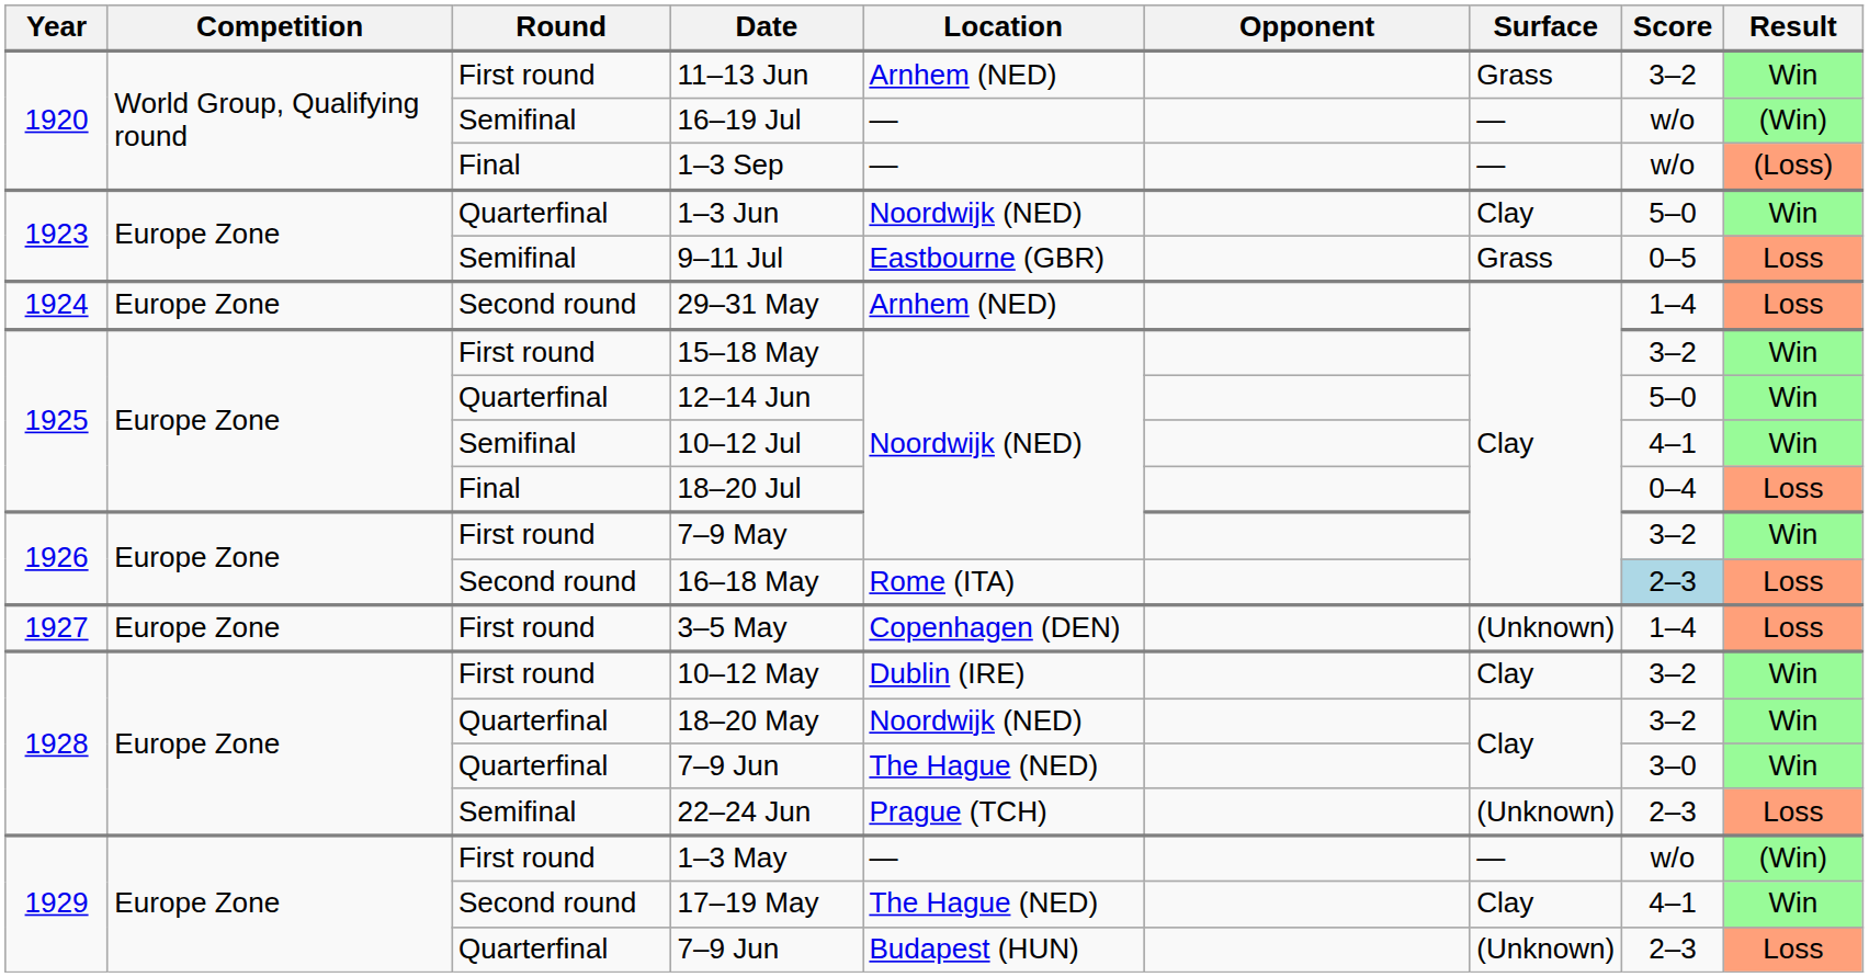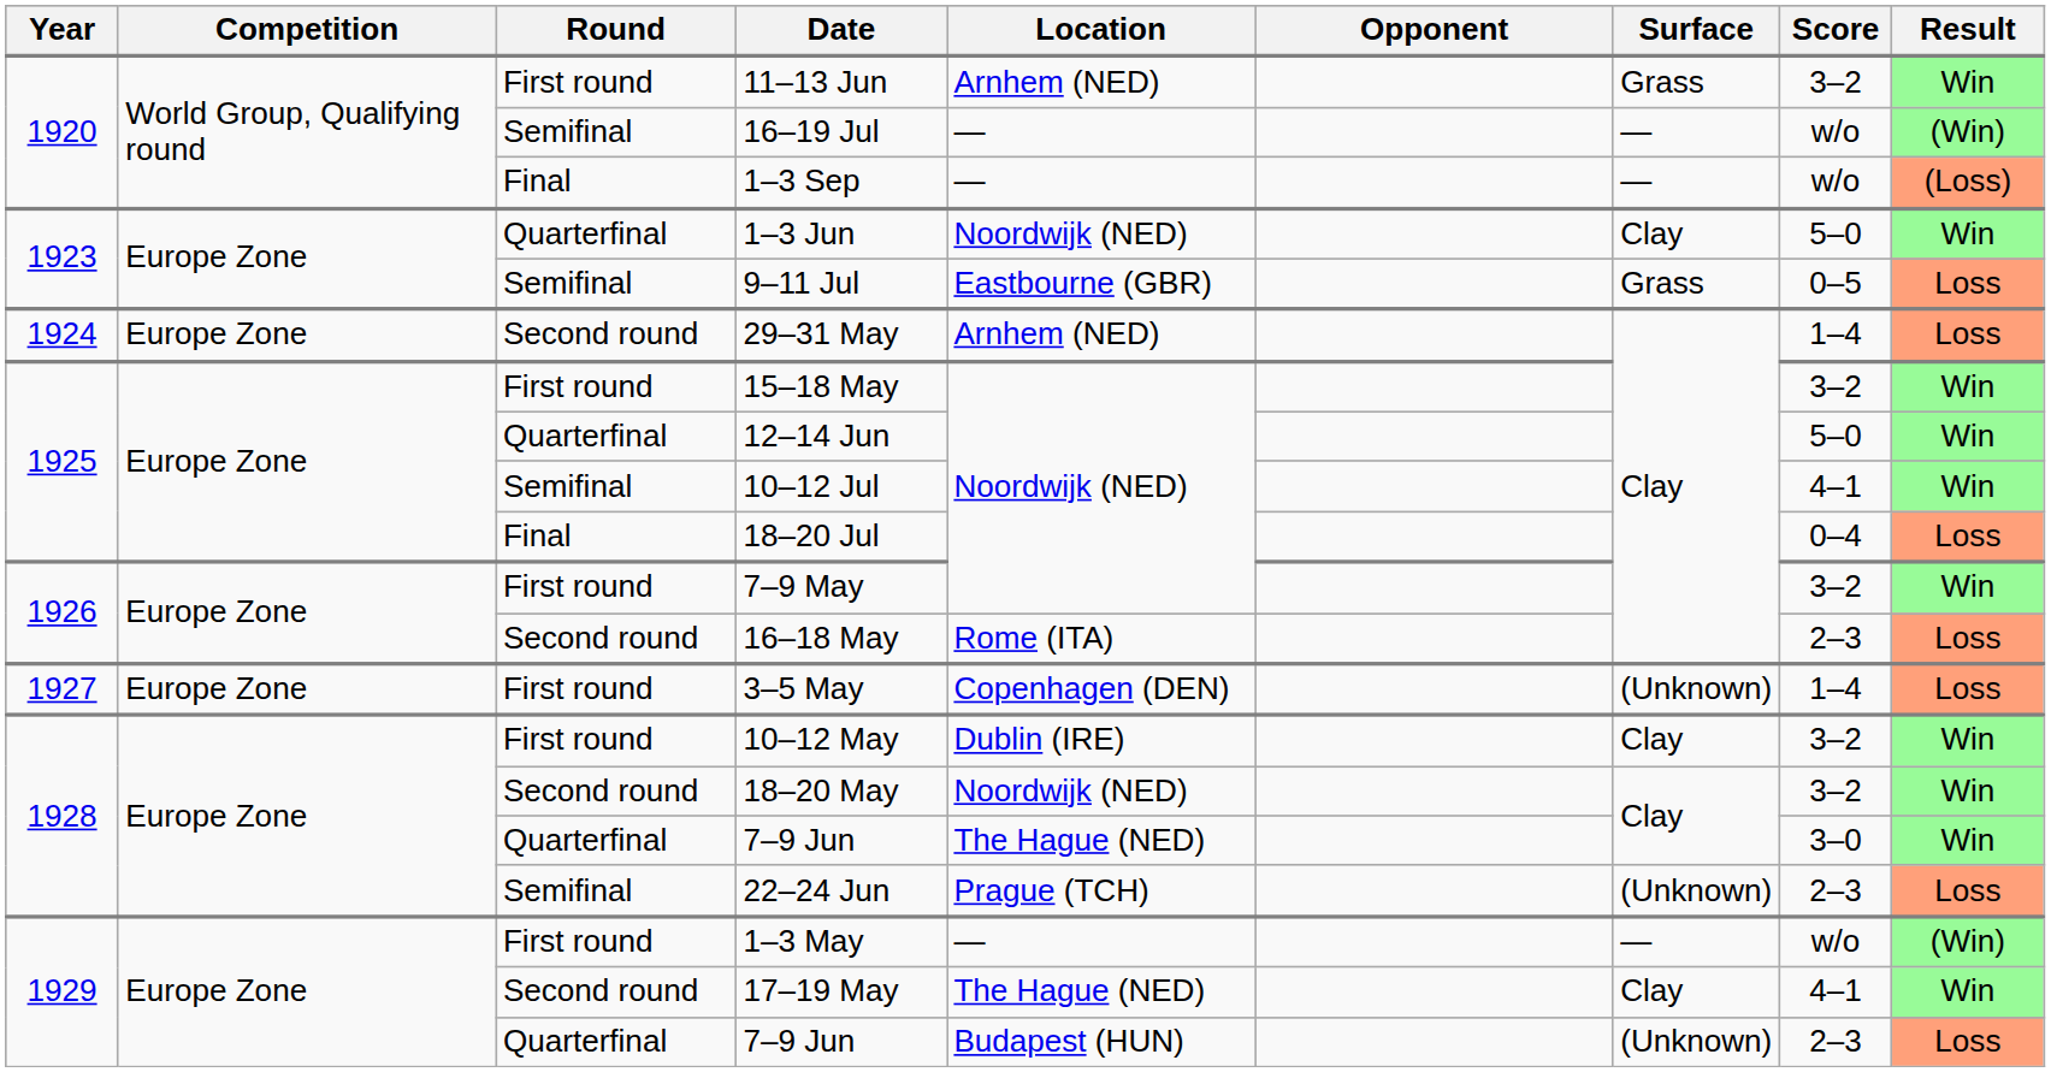 <table class="wikitable collapsible collapsed">
 <tr>
 <th width="50">Year</th>
 <th width="185">Competition</th>
 <th width="115">Round</th>
 <th width="100">Date</th>
 <th width="150">Location</th>
 <th width="175">Opponent</th>
 <th width="70">Surface</th>
 <th width="50">Score</th>
 <th width="70">Result</th>
 </tr>
 <tr style="border-top:2px solid gray;">
 <td align="center" rowspan="3"><a href='#'>1920</a></td>
 <td rowspan="3">World Group, Qualifying round</td>
 <td>First round</td>
 <td>11–13 Jun</td>
 <td><a href='#'>Arnhem</a> (NED)</td>
 <td></td>
 <td>Grass</td>
 <td align="center">3–2</td>
 <td align="center" bgcolor="#98FB98">Win</td>
 </tr>
 <tr>
 <td>Semifinal</td>
 <td>16–19 Jul</td>
 <td>—</td>
 <td></td>
 <td>—</td>
 <td align="center">w/o</td>
 <td align="center" bgcolor="#98FB98">(Win)</td>
 </tr>
 <tr>
 <td>Final</td>
 <td>1–3 Sep</td>
 <td>—</td>
 <td></td>
 <td>—</td>
 <td align="center">w/o</td>
 <td align="center" bgcolor="FFA07A">(Loss)</td>
 </tr>
 <tr style="border-top:2px solid gray;">
 <td align="center" rowspan="2"><a href='#'>1923</a></td>
 <td rowspan="2">Europe Zone</td>
 <td>Quarterfinal</td>
 <td>1–3 Jun</td>
 <td><a href='#'>Noordwijk</a> (NED)</td>
 <td></td>
 <td>Clay</td>
 <td align="center">5–0</td>
 <td align="center" bgcolor="#98FB98">Win</td>
 </tr>
 <tr>
 <td>Semifinal</td>
 <td>9–11 Jul</td>
 <td><a href='#'>Eastbourne</a> (GBR)</td>
 <td></td>
 <td>Grass</td>
 <td align="center">0–5</td>
 <td align="center" bgcolor="FFA07A">Loss</td>
 </tr>
 <tr style="border-top:2px solid gray;">
 <td align="center"><a href='#'>1924</a></td>
 <td>Europe Zone</td>
 <td>Second round</td>
 <td>29–31 May</td>
 <td><a href='#'>Arnhem</a> (NED)</td>
 <td></td>
 <td rowspan="7">Clay</td>
 <td align="center">1–4</td>
 <td align="center" bgcolor="FFA07A">Loss</td>
 </tr>
 <tr style="border-top:2px solid gray;">
 <td align="center" rowspan="4"><a href='#'>1925</a></td>
 <td rowspan="4">Europe Zone</td>
 <td>First round</td>
 <td>15–18 May</td>
 <td rowspan="5"><a href='#'>Noordwijk</a> (NED)</td>
 <td></td>
 <td align="center">3–2</td>
 <td align="center" bgcolor="#98FB98">Win</td>
 </tr>
 <tr>
 <td>Quarterfinal</td>
 <td>12–14 Jun</td>
 <td></td>
 <td align="center">5–0</td>
 <td align="center" bgcolor="#98FB98">Win</td>
 </tr>
 <tr>
 <td>Semifinal</td>
 <td>10–12 Jul</td>
 <td></td>
 <td align="center">4–1</td>
 <td align="center" bgcolor="#98FB98">Win</td>
 </tr>
 <tr>
 <td>Final</td>
 <td>18–20 Jul</td>
 <td></td>
 <td align="center">0–4</td>
 <td align="center" bgcolor="FFA07A">Loss</td>
 </tr>
 <tr style="border-top:2px solid gray;">
 <td align="center" rowspan="2"><a href='#'>1926</a></td>
 <td rowspan="2">Europe Zone</td>
 <td>First round</td>
 <td>7–9 May</td>
 <td></td>
 <td align="center">3–2</td>
 <td align="center" bgcolor="#98FB98">Win</td>
 </tr>
 <tr>
 <td>Second round</td>
 <td>16–18 May</td>
 <td><a href='#'>Rome</a> (ITA)</td>
 <td></td>
-<td align="center" style="background: lightblue;">2–3</td>
+<td align="center">2–3</td>
 <td align="center" bgcolor="FFA07A">Loss</td>
 </tr>
 <tr style="border-top:2px solid gray;">
 <td align="center"><a href='#'>1927</a></td>
 <td>Europe Zone</td>
 <td>First round</td>
 <td>3–5 May</td>
 <td><a href='#'>Copenhagen</a> (DEN)</td>
 <td></td>
 <td>(Unknown)</td>
 <td align="center">1–4</td>
 <td align="center" bgcolor="FFA07A">Loss</td>
 </tr>
 <tr style="border-top:2px solid gray;">
 <td align="center" rowspan="4"><a href='#'>1928</a></td>
 <td rowspan="4">Europe Zone</td>
 <td>First round</td>
 <td>10–12 May</td>
 <td><a href='#'>Dublin</a> (IRE)</td>
 <td></td>
 <td>Clay</td>
 <td align="center">3–2</td>
 <td align="center" bgcolor="#98FB98">Win</td>
 </tr>
 <tr>
-<td>Quarterfinal</td>
+<td>Second round</td>
 <td>18–20 May</td>
 <td><a href='#'>Noordwijk</a> (NED)</td>
 <td></td>
 <td rowspan="2">Clay</td>
 <td align="center">3–2</td>
 <td align="center" bgcolor="#98FB98">Win</td>
 </tr>
 <tr>
 <td>Quarterfinal</td>
 <td>7–9 Jun</td>
 <td><a href='#'>The Hague</a> (NED)</td>
 <td></td>
 <td align="center">3–0</td>
 <td align="center" bgcolor="#98FB98">Win</td>
 </tr>
 <tr>
 <td>Semifinal</td>
 <td>22–24 Jun</td>
 <td><a href='#'>Prague</a> (TCH)</td>
 <td></td>
 <td>(Unknown)</td>
 <td align="center">2–3</td>
 <td align="center" bgcolor="FFA07A">Loss</td>
 </tr>
 <tr style="border-top:2px solid gray;">
 <td align="center" rowspan="3"><a href='#'>1929</a></td>
 <td rowspan="3">Europe Zone</td>
 <td>First round</td>
 <td>1–3 May</td>
 <td>—</td>
 <td></td>
 <td>—</td>
 <td align="center">w/o</td>
 <td align="center" bgcolor="#98FB98">(Win)</td>
 </tr>
 <tr>
 <td>Second round</td>
 <td>17–19 May</td>
 <td><a href='#'>The Hague</a> (NED)</td>
 <td></td>
 <td>Clay</td>
 <td align="center">4–1</td>
 <td align="center" bgcolor="#98FB98">Win</td>
 </tr>
 <tr>
 <td>Quarterfinal</td>
 <td>7–9 Jun</td>
 <td><a href='#'>Budapest</a> (HUN)</td>
 <td></td>
 <td>(Unknown)</td>
 <td align="center">2–3</td>
 <td align="center" bgcolor="FFA07A">Loss</td>
 </tr>
 </table>
